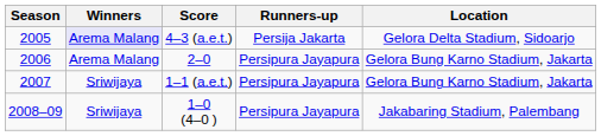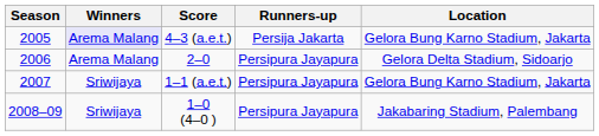 <table class="wikitable" style="text-align: center; font-size: 100%;">
 <tr>
 <th>Season</th>
 <th>Winners</th>
 <th>Score</th>
 <th>Runners-up</th>
 <th>Location</th>
 </tr>
 <tr>
 <td><a href='#'>2005</a></td>
 <td style="background: lavender;"><a href='#'>Arema Malang</a></td>
 <td><a href='#'>4–3</a> (<a href='#'>a.e.t.</a>)</td>
 <td><a href='#'>Persija Jakarta</a></td>
-<td><a href='#'>Gelora Delta Stadium</a>, <a href='#'>Sidoarjo</a></td>
+<td><a href='#'>Gelora Bung Karno Stadium</a>, <a href='#'>Jakarta</a></td>
 </tr>
 <tr>
 <td><a href='#'>2006</a></td>
 <td><a href='#'>Arema Malang</a></td>
 <td><a href='#'>2–0</a></td>
 <td><a href='#'>Persipura Jayapura</a></td>
-<td><a href='#'>Gelora Bung Karno Stadium</a>, <a href='#'>Jakarta</a></td>
+<td><a href='#'>Gelora Delta Stadium</a>, <a href='#'>Sidoarjo</a></td>
 </tr>
 <tr>
 <td><a href='#'>2007</a></td>
 <td><a href='#'>Sriwijaya</a></td>
 <td><a href='#'>1–1</a> (<a href='#'>a.e.t.</a>)<br></td>
 <td><a href='#'>Persipura Jayapura</a></td>
 <td><a href='#'>Gelora Bung Karno Stadium</a>, <a href='#'>Jakarta</a></td>
 </tr>
 <tr>
 <td><a href='#'>2008–09</a></td>
 <td><a href='#'>Sriwijaya</a></td>
 <td><a href='#'>1–0</a><br>(4–0 )</td>
 <td><a href='#'>Persipura Jayapura</a></td>
 <td><a href='#'>Jakabaring Stadium</a>, <a href='#'>Palembang</a></td>
 </tr>
 </table>
